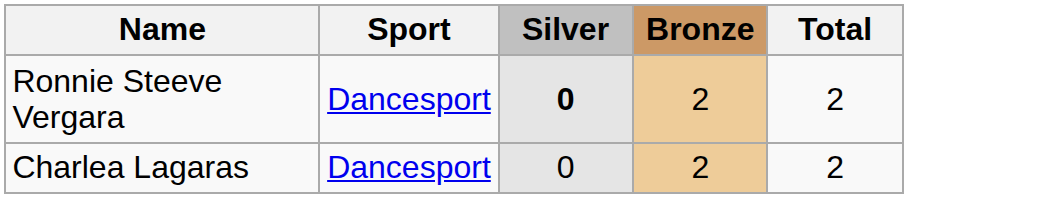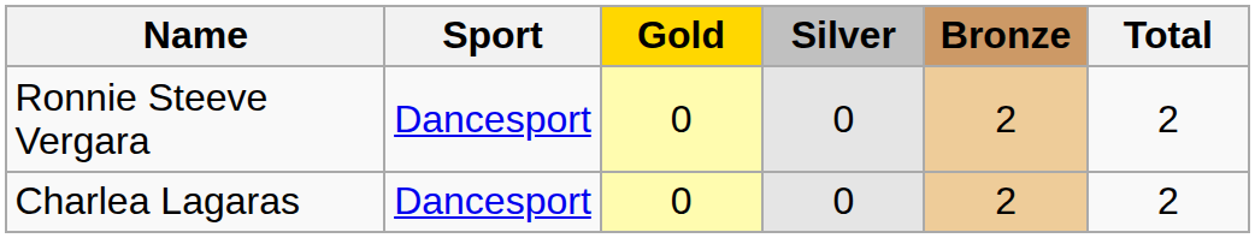 <table class="wikitable" style="text-align:center;">
 <tr>
 <th width=150>Name</th>
 <th width=80>Sport</th>
+<td bgcolor=gold width=60><strong>Gold</strong></td>
 <td bgcolor=silver width=60><strong>Silver</strong></td>
 <td bgcolor=#cc9966 width=60><strong>Bronze</strong></td>
 <th width=60>Total</th>
 </tr>
 <tr>
 <td align=left>Ronnie Steeve Vergara</td>
 <td><a href='#'>Dancesport</a></td>
-<td bgcolor=#e5e5e5><strong>0</strong></td>
+<td bgcolor=#fffcaf>0</td>
+<td bgcolor=#e5e5e5>0</td>
 <td bgcolor=#eecc99>2</td>
 <td>2</td>
 </tr>
 <tr>
 <td align=left>Charlea Lagaras</td>
 <td><a href='#'>Dancesport</a></td>
+<td bgcolor=#fffcaf>0</td>
 <td bgcolor=#e5e5e5>0</td>
 <td bgcolor=#eecc99>2</td>
 <td>2</td>
 </tr>
 </table>
